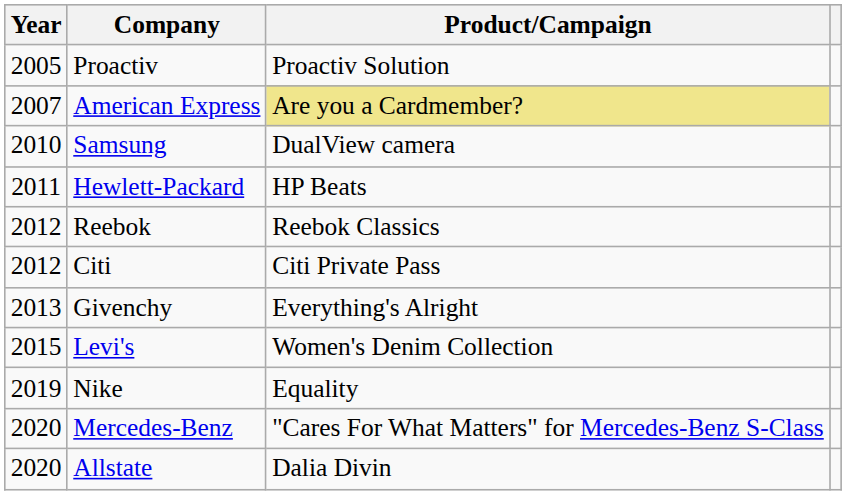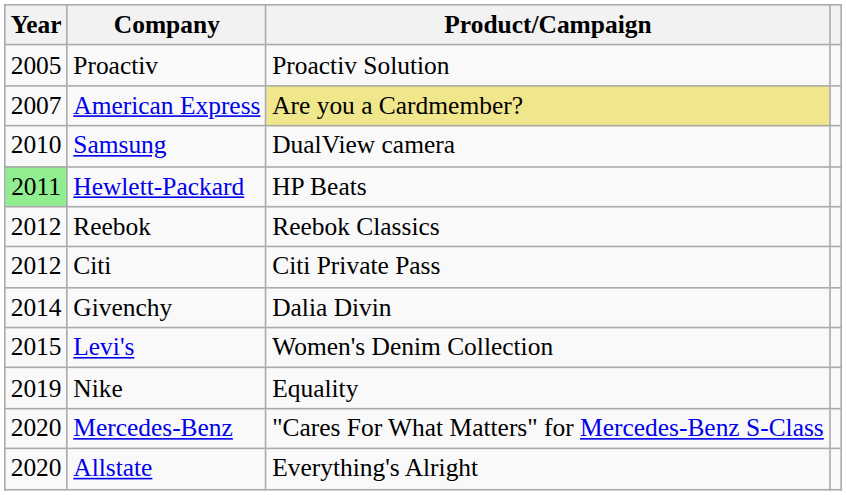 <table class="wikitable sortable">
 <tr>
 <th>Year</th>
 <th>Company</th>
 <th>Product/Campaign</th>
 <th class="unsortable"></th>
 </tr>
 <tr>
 <td style="text-align:center;">2005</td>
 <td>Proactiv</td>
 <td>Proactiv Solution</td>
 <td></td>
 </tr>
 <tr>
 <td style="text-align:center;">2007</td>
 <td><a href='#'>American Express</a></td>
 <td style="background: khaki;">Are you a Cardmember?</td>
 <td></td>
 </tr>
 <tr>
 <td style="text-align:center;">2010</td>
 <td><a href='#'>Samsung</a></td>
 <td>DualView camera</td>
 <td></td>
 </tr>
 <tr>
-<td style="text-align:center;">2011</td>
+<td style="background: lightgreen; text-align:center;">2011</td>
 <td><a href='#'>Hewlett-Packard</a></td>
 <td>HP Beats</td>
 <td></td>
 </tr>
 <tr>
 <td style="text-align:center;">2012</td>
 <td>Reebok</td>
 <td>Reebok Classics</td>
 <td></td>
 </tr>
 <tr>
 <td style="text-align:center;">2012</td>
 <td>Citi</td>
 <td>Citi Private Pass</td>
 <td></td>
 </tr>
 <tr>
-<td style="text-align:center;">2013</td>
+<td style="text-align:center;">2014</td>
 <td>Givenchy</td>
-<td>Everything's Alright</td>
+<td>Dalia Divin</td>
 <td></td>
 </tr>
 <tr>
 <td style="text-align:center;">2015</td>
 <td><a href='#'>Levi's</a></td>
 <td>Women's Denim Collection</td>
 <td></td>
 </tr>
 <tr>
 <td style="text-align:center;">2019</td>
 <td>Nike</td>
 <td>Equality</td>
 <td></td>
 </tr>
 <tr>
 <td style="text-align:center;">2020</td>
 <td><a href='#'>Mercedes-Benz</a></td>
 <td>"Cares For What Matters" for <a href='#'>Mercedes-Benz S-Class</a></td>
 <td></td>
 </tr>
 <tr>
 <td style="text-align:center;">2020</td>
 <td><a href='#'>Allstate</a></td>
-<td>Dalia Divin</td>
+<td>Everything's Alright</td>
 <td></td>
 </tr>
 </table>
